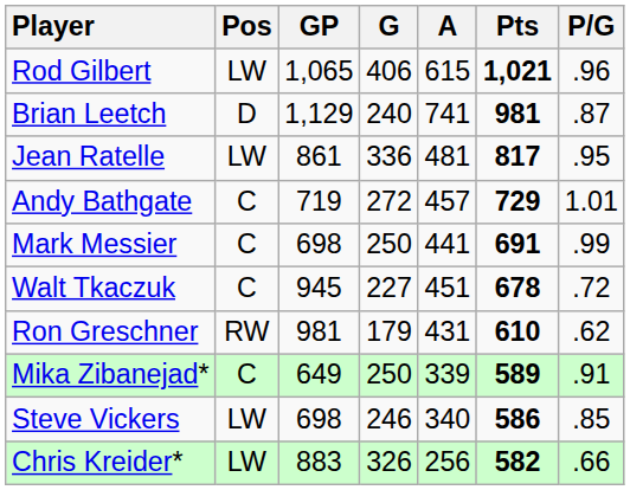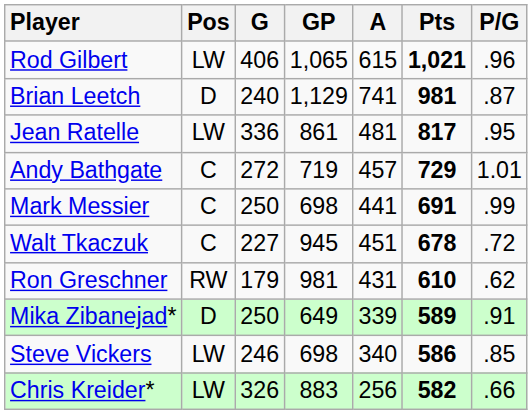 <table class="wikitable" style="text-align:center;">
 <tr>
 <th style="text-align:left;">Player</th>
 <th>Pos</th>
+<th>G</th>
 <th>GP</th>
-<th>G</th>
 <th>A</th>
 <th>Pts</th>
 <th>P/G</th>
 </tr>
 <tr>
 <td style="text-align:left;"><a href='#'>Rod Gilbert</a></td>
 <td>LW</td>
+<td>406</td>
 <td>1,065</td>
-<td>406</td>
 <td>615</td>
 <td><strong>1,021</strong></td>
 <td>.96</td>
 </tr>
 <tr>
 <td style="text-align:left;"><a href='#'>Brian Leetch</a></td>
 <td>D</td>
+<td>240</td>
 <td>1,129</td>
-<td>240</td>
 <td>741</td>
 <td><strong>981</strong></td>
 <td>.87</td>
 </tr>
 <tr>
 <td style="text-align:left;"><a href='#'>Jean Ratelle</a></td>
 <td>LW</td>
+<td>336</td>
 <td>861</td>
-<td>336</td>
 <td>481</td>
 <td><strong>817</strong></td>
 <td>.95</td>
 </tr>
 <tr>
 <td style="text-align:left;"><a href='#'>Andy Bathgate</a></td>
 <td>C</td>
+<td>272</td>
 <td>719</td>
-<td>272</td>
 <td>457</td>
 <td><strong>729</strong></td>
 <td>1.01</td>
 </tr>
 <tr>
 <td style="text-align:left;"><a href='#'>Mark Messier</a></td>
 <td>C</td>
+<td>250</td>
 <td>698</td>
-<td>250</td>
 <td>441</td>
 <td><strong>691</strong></td>
 <td>.99</td>
 </tr>
 <tr>
 <td style="text-align:left;"><a href='#'>Walt Tkaczuk</a></td>
 <td>C</td>
+<td>227</td>
 <td>945</td>
-<td>227</td>
 <td>451</td>
 <td><strong>678</strong></td>
 <td>.72</td>
 </tr>
 <tr>
 <td style="text-align:left;"><a href='#'>Ron Greschner</a></td>
 <td>RW</td>
+<td>179</td>
 <td>981</td>
-<td>179</td>
 <td>431</td>
 <td><strong>610</strong></td>
 <td>.62</td>
 </tr>
 <tr style="background:#cfc;">
 <td style="text-align:left;"><a href='#'>Mika Zibanejad</a>*</td>
-<td>C</td>
+<td>D</td>
+<td>250</td>
 <td>649</td>
-<td>250</td>
 <td>339</td>
 <td><strong>589</strong></td>
 <td>.91</td>
 </tr>
 <tr>
 <td style="text-align:left;"><a href='#'>Steve Vickers</a></td>
 <td>LW</td>
+<td>246</td>
 <td>698</td>
-<td>246</td>
 <td>340</td>
 <td><strong>586</strong></td>
 <td>.85</td>
 </tr>
 <tr style="background:#cfc;">
 <td style="text-align:left;"><a href='#'>Chris Kreider</a>*</td>
 <td>LW</td>
+<td>326</td>
 <td>883</td>
-<td>326</td>
 <td>256</td>
 <td><strong>582</strong></td>
 <td>.66</td>
 </tr>
 </table>
